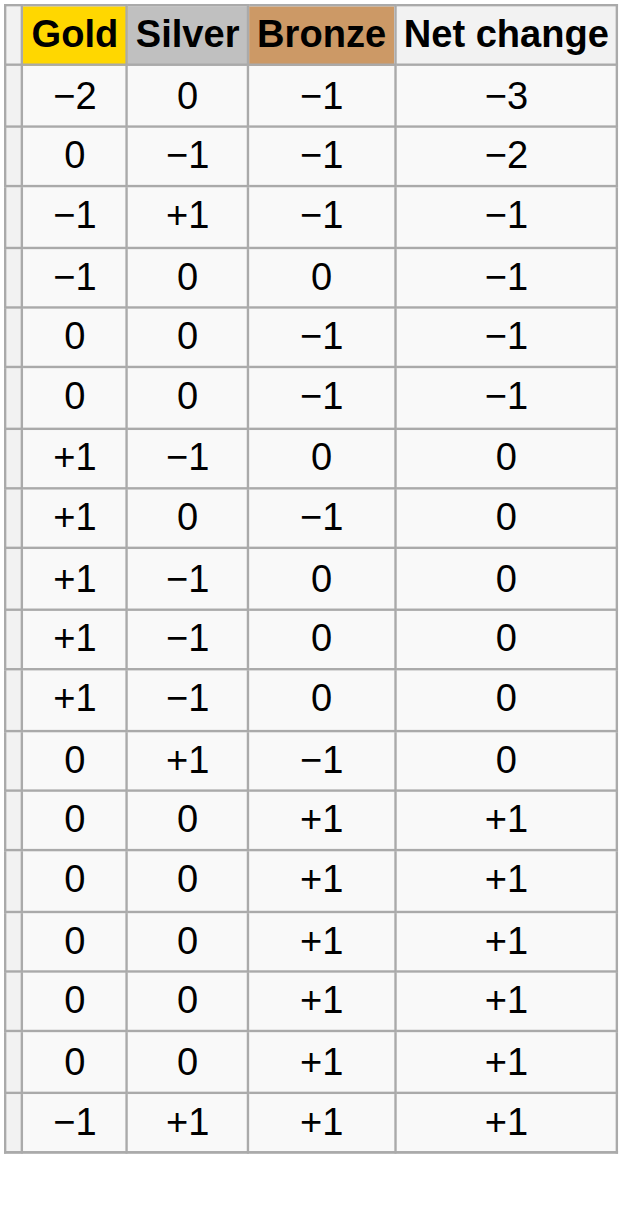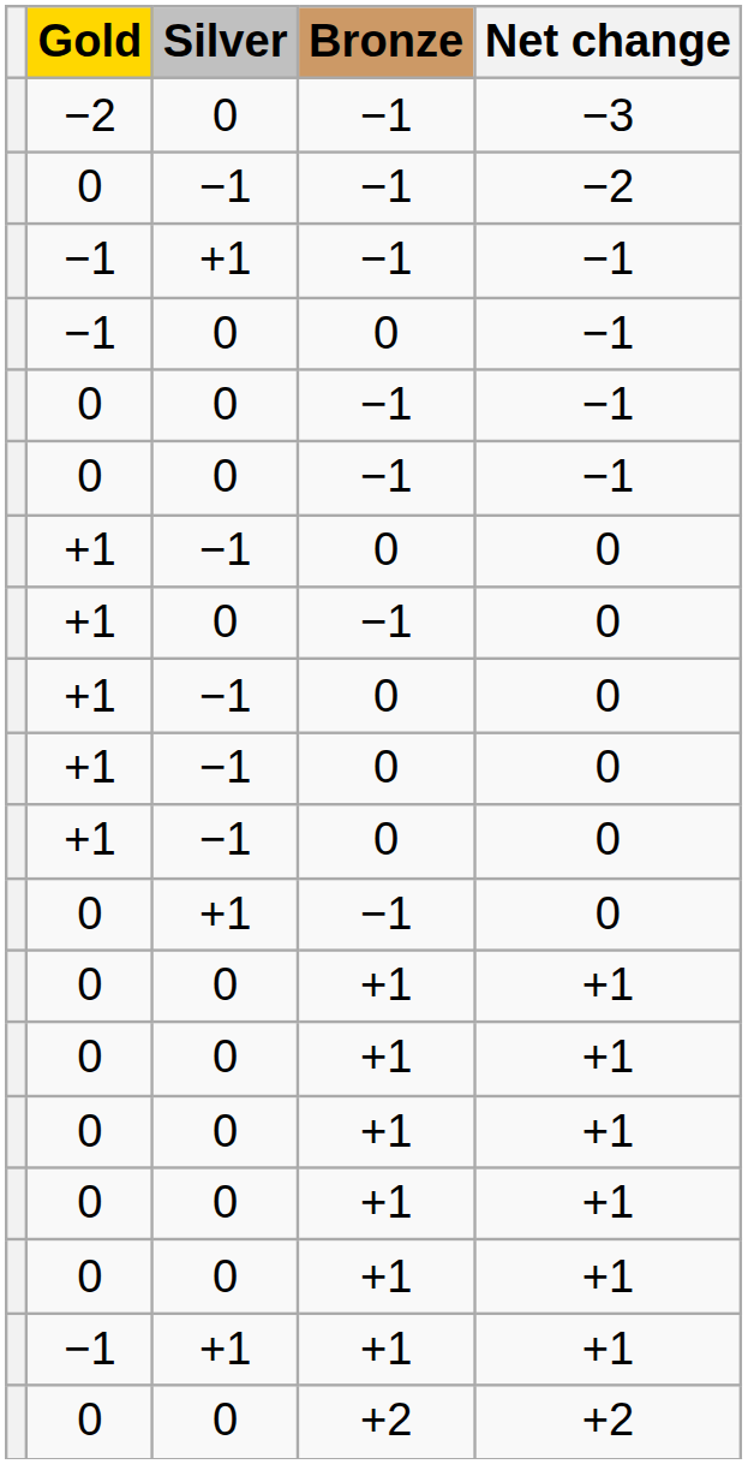 <table class="wikitable plainrowheaders sortable" style="text-align:center">
 <tr>
 <th scope="col"></th>
 <th scope="col" style="background-color:gold">Gold</th>
 <th scope="col" style="background-color:silver">Silver</th>
 <th scope="col" style="background-color:#c96">Bronze</th>
 <th scope="col">Net change</th>
 </tr>
 <tr>
 <th scope="row" style="text-align:left"></th>
 <td>−2</td>
 <td>0</td>
 <td>−1</td>
 <td>−3</td>
 </tr>
 <tr>
 <th scope="row" style="text-align:left"></th>
 <td>0</td>
 <td>−1</td>
 <td>−1</td>
 <td>−2</td>
 </tr>
 <tr>
 <th scope="row" style="text-align:left"></th>
 <td>−1</td>
 <td>+1</td>
 <td>−1</td>
 <td>−1</td>
 </tr>
 <tr>
 <th scope="row" style="text-align:left"></th>
 <td>−1</td>
 <td>0</td>
 <td>0</td>
 <td>−1</td>
 </tr>
 <tr>
 <th scope="row" style="text-align:left"></th>
 <td>0</td>
 <td>0</td>
 <td>−1</td>
 <td>−1</td>
 </tr>
 <tr>
 <th scope="row" style="text-align:left"></th>
 <td>0</td>
 <td>0</td>
 <td>−1</td>
 <td>−1</td>
 </tr>
 <tr>
 <th scope="row" style="text-align:left"></th>
 <td>+1</td>
 <td>−1</td>
 <td>0</td>
 <td>0</td>
 </tr>
 <tr>
 <th scope="row" style="text-align:left"></th>
 <td>+1</td>
 <td>0</td>
 <td>−1</td>
 <td>0</td>
 </tr>
 <tr>
 <th scope="row" style="text-align:left"></th>
 <td>+1</td>
 <td>−1</td>
 <td>0</td>
 <td>0</td>
 </tr>
 <tr>
 <th scope="row" style="text-align:left"></th>
 <td>+1</td>
 <td>−1</td>
 <td>0</td>
 <td>0</td>
 </tr>
 <tr>
 <th scope="row" style="text-align:left"></th>
 <td>+1</td>
 <td>−1</td>
 <td>0</td>
 <td>0</td>
 </tr>
 <tr>
 <th scope="row" style="text-align:left"></th>
 <td>0</td>
 <td>+1</td>
 <td>−1</td>
 <td>0</td>
 </tr>
 <tr>
 <th scope="row" style="text-align:left"></th>
 <td>0</td>
 <td>0</td>
 <td>+1</td>
 <td>+1</td>
 </tr>
 <tr>
 <th scope="row" style="text-align:left"></th>
 <td>0</td>
 <td>0</td>
 <td>+1</td>
 <td>+1</td>
 </tr>
 <tr>
 <th scope="row" style="text-align:left"></th>
 <td>0</td>
 <td>0</td>
 <td>+1</td>
 <td>+1</td>
 </tr>
 <tr>
 <th scope="row" style="text-align:left"></th>
 <td>0</td>
 <td>0</td>
 <td>+1</td>
 <td>+1</td>
 </tr>
 <tr>
 <th scope="row" style="text-align:left"></th>
 <td>0</td>
 <td>0</td>
 <td>+1</td>
 <td>+1</td>
 </tr>
 <tr>
 <th scope="row" style="text-align:left"></th>
 <td>−1</td>
 <td>+1</td>
 <td>+1</td>
 <td>+1</td>
 </tr>
 <tr>
+<th scope="row" style="text-align:left"></th>
+<td>0</td>
+<td>0</td>
+<td>+2</td>
+<td>+2</td>
+</tr>
+<tr>
 </tr>
 </table>
